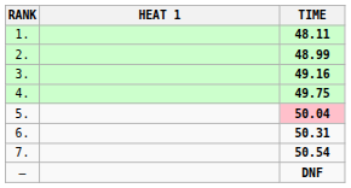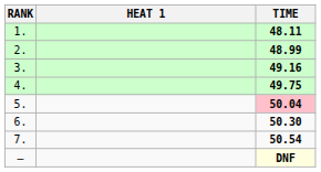 <table class="wikitable" style="border-collapse: collapse; font-size: 90%;">
 <tr>
 <th>RANK</th>
 <th style="width: 20em">HEAT 1</th>
 <th style="width: 5em">TIME</th>
 </tr>
 <tr style="background:#ccffcc;">
 <td align="center">1.</td>
 <td></td>
 <td align="center"><strong>48.11</strong></td>
 </tr>
 <tr style="background:#ccffcc;">
 <td align="center">2.</td>
 <td></td>
 <td align="center"><strong>48.99</strong></td>
 </tr>
 <tr style="background:#ccffcc;">
 <td align="center">3.</td>
 <td></td>
 <td align="center"><strong>49.16</strong></td>
 </tr>
 <tr style="background:#ccffcc;">
 <td align="center">4.</td>
 <td></td>
 <td align="center"><strong>49.75</strong></td>
 </tr>
 <tr>
 <td align="center">5.</td>
 <td></td>
 <td align="center" style="background: pink;"><strong>50.04</strong></td>
 </tr>
 <tr>
 <td align="center">6.</td>
 <td></td>
-<td align="center"><strong>50.31</strong></td>
+<td align="center"><strong>50.30</strong></td>
 </tr>
 <tr>
 <td align="center">7.</td>
 <td></td>
 <td align="center"><strong>50.54</strong></td>
 </tr>
 <tr>
 <td align="center">—</td>
 <td></td>
-<td align="center"><strong>DNF</strong></td>
+<td align="center" style="background: lightyellow;"><strong>DNF</strong></td>
 </tr>
 </table>
